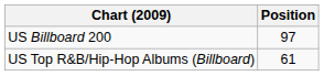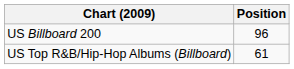 <table class="wikitable sortable">
 <tr>
 <th scope="col">Chart (2009)</th>
 <th scope="col">Position</th>
 </tr>
 <tr>
 <td>US <em>Billboard</em> 200</td>
-<td style="text-align:center;">97</td>
+<td style="text-align:center;">96</td>
 </tr>
 <tr>
 <td>US Top R&B/Hip-Hop Albums (<em>Billboard</em>)</td>
 <td style="text-align:center;">61</td>
 </tr>
 </table>
